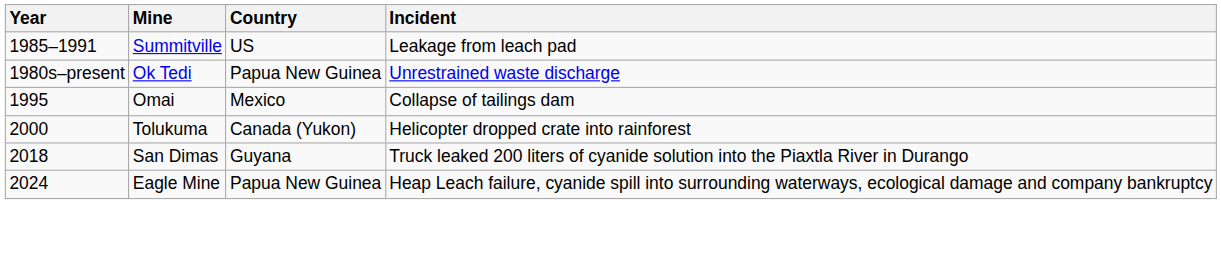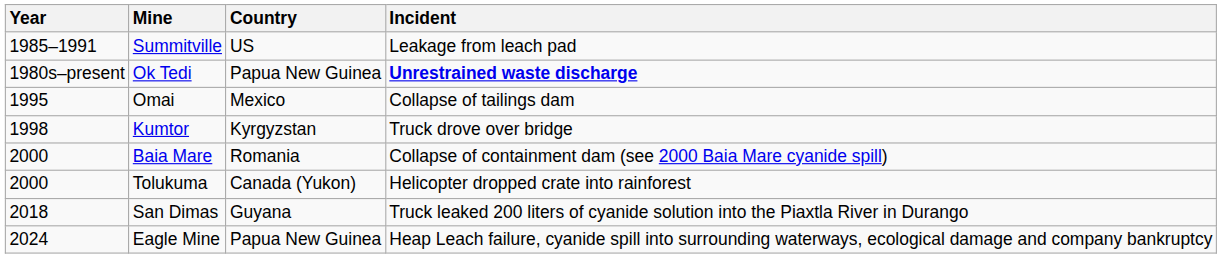 <table style="margin:auto;" class="wikitable">
 <tr>
 <th style="text-align:left;">Year</th>
 <th style="text-align:left;">Mine</th>
 <th style="text-align:left;">Country</th>
 <th style="text-align:left;">Incident</th>
 </tr>
 <tr>
 <td>1985–1991</td>
 <td><a href='#'>Summitville</a></td>
 <td>US</td>
 <td>Leakage from leach pad</td>
 </tr>
 <tr>
 <td>1980s–present</td>
 <td><a href='#'>Ok Tedi</a></td>
 <td>Papua New Guinea</td>
-<td><a href='#'>Unrestrained waste discharge</a></td>
+<td><strong><a href='#'>Unrestrained waste discharge</a></strong></td>
 </tr>
 <tr>
 <td>1995</td>
 <td>Omai</td>
 <td>Mexico</td>
 <td>Collapse of tailings dam</td>
+</tr>
+<tr>
+<td>1998</td>
+<td><a href='#'>Kumtor</a></td>
+<td>Kyrgyzstan</td>
+<td>Truck drove over bridge</td>
+</tr>
+<tr>
+<td>2000</td>
+<td><a href='#'>Baia Mare</a></td>
+<td>Romania</td>
+<td>Collapse of containment dam (see <a href='#'>2000 Baia Mare cyanide spill</a>)</td>
 </tr>
 <tr>
 <td>2000</td>
 <td>Tolukuma</td>
 <td>Canada (Yukon)</td>
 <td>Helicopter dropped crate into rainforest</td>
 </tr>
 <tr>
 <td>2018</td>
 <td>San Dimas</td>
 <td>Guyana</td>
 <td>Truck leaked 200 liters of cyanide solution into the Piaxtla River in Durango</td>
 </tr>
 <tr>
 <td>2024</td>
 <td>Eagle Mine</td>
 <td>Papua New Guinea</td>
 <td>Heap Leach failure, cyanide spill into surrounding waterways, ecological damage and company bankruptcy</td>
 </tr>
 </table>
